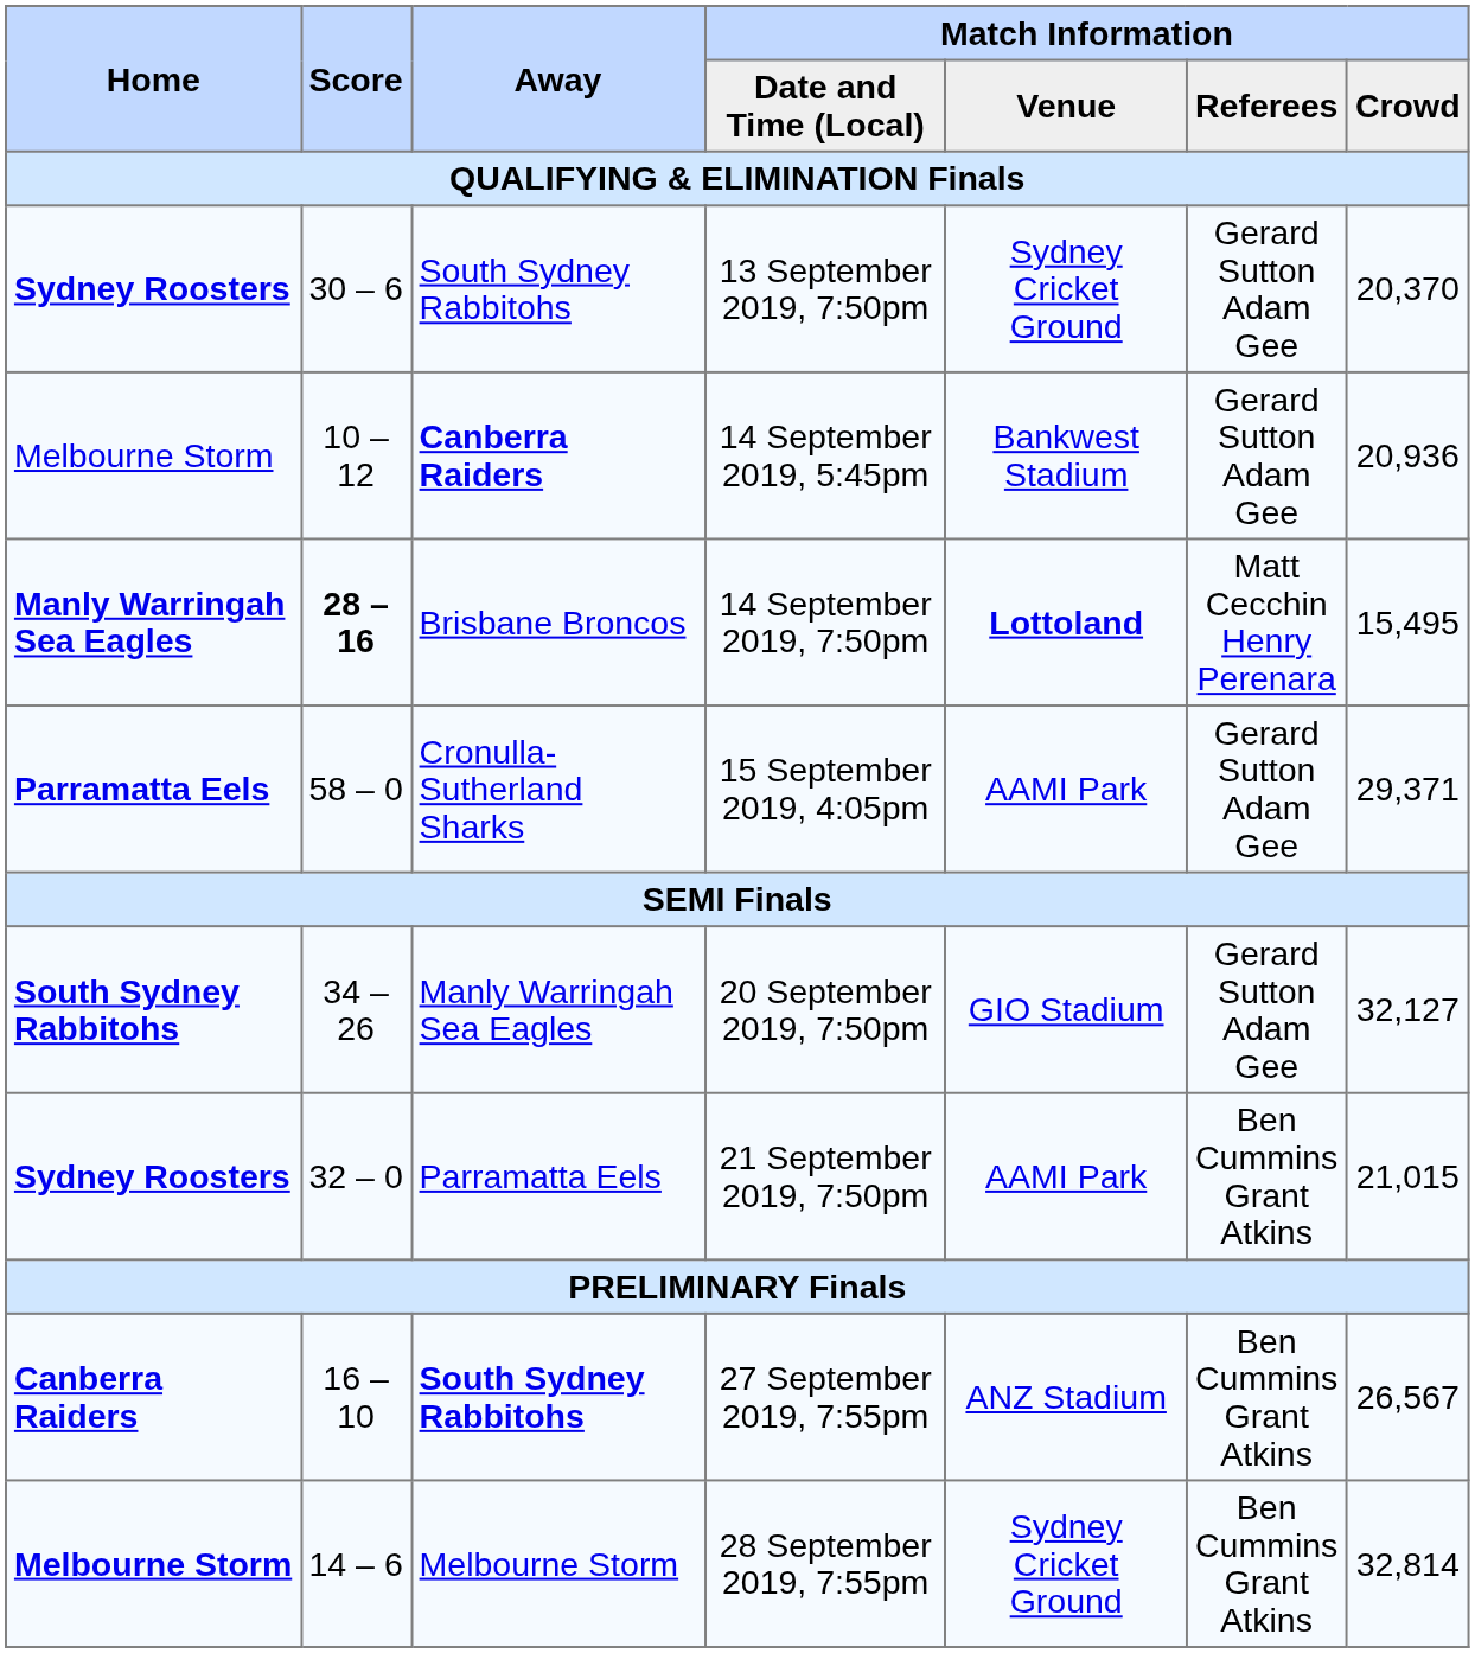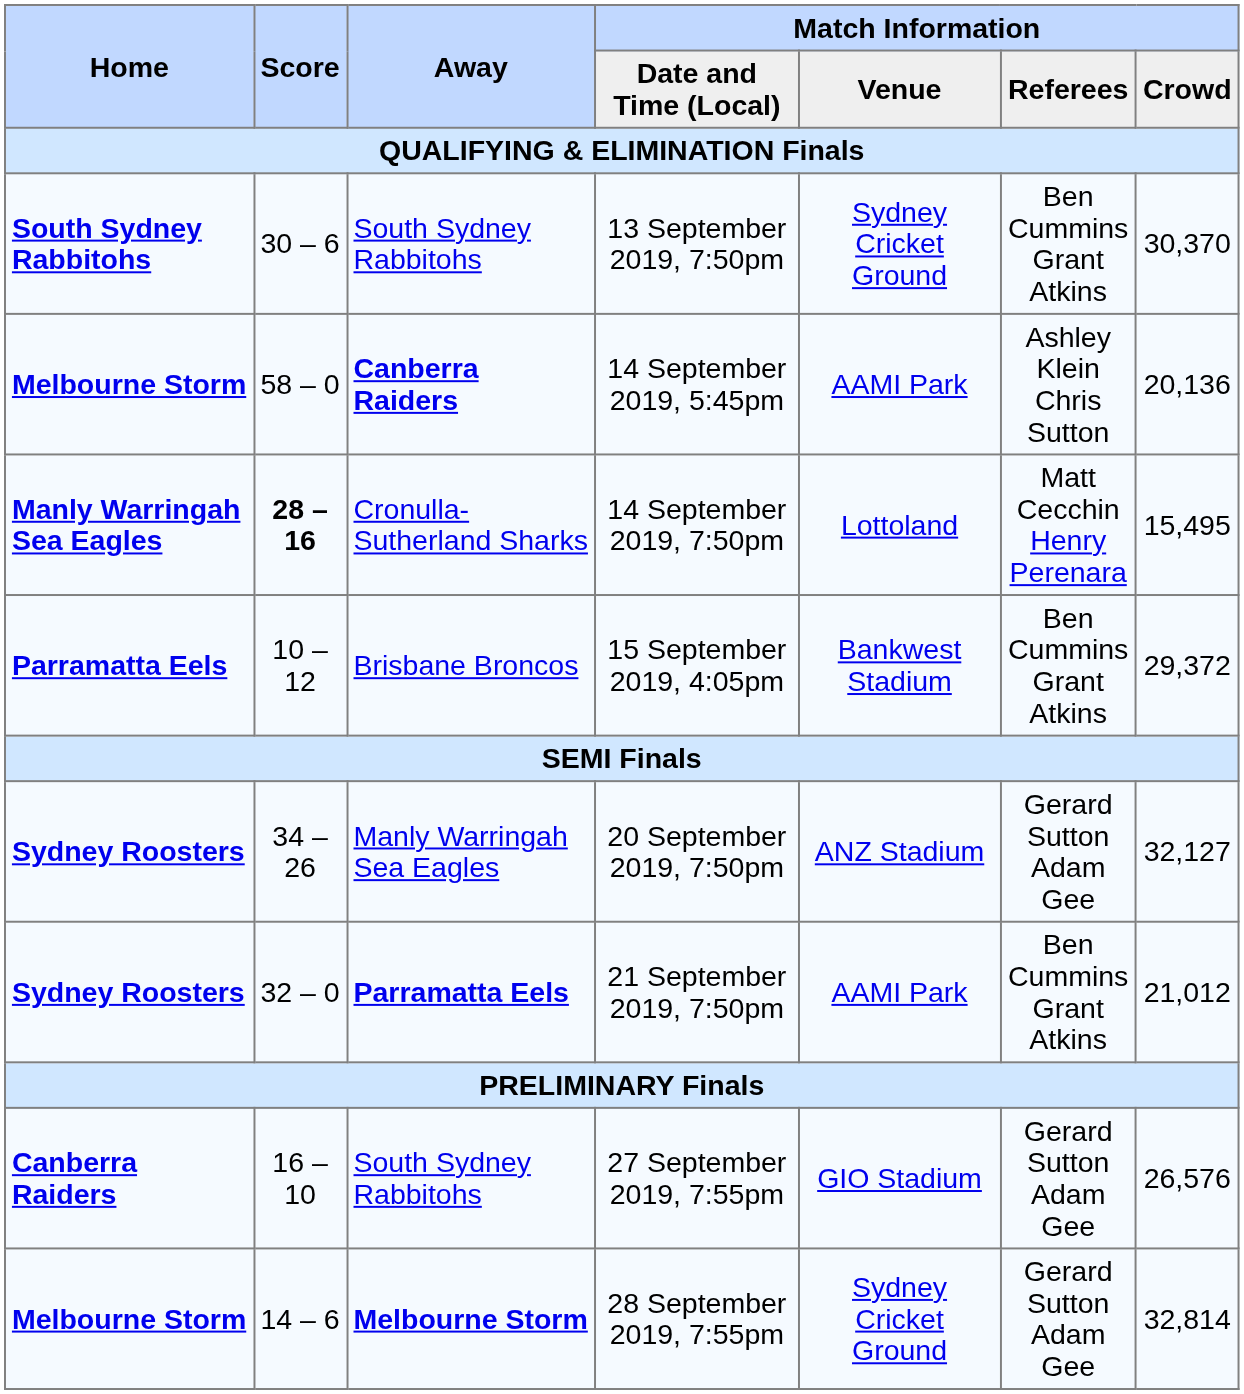 <table border="1" cellpadding="3" cellspacing="0" style="border-collapse:collapse; font-size:90%; text-align:center; width:100%;">
 <tr style="background:#c1d8ff;">
 <th rowspan="2" style="width:21%;">Home</th>
 <th rowspan="2" style="width:6%;">Score</th>
 <th rowspan="2" style="width:21%;">Away</th>
 <th colspan=6>Match Information</th>
 </tr>
 <tr style="background:#efefef;">
 <th width=17%>Date and Time (Local)</th>
 <th width=17%>Venue</th>
 <th width=11%>Referees</th>
 <th width=7%>Crowd</th>
 </tr>
 <tr style="background:#d0e7ff;">
 <td colspan=7><strong>QUALIFYING & ELIMINATION Finals</strong></td>
 </tr>
 <tr style="background:#f5faff;">
-<td align=left> <strong><a href='#'>Sydney Roosters</a></strong></td>
+<td align=left> <strong><a href='#'>South Sydney Rabbitohs</a></strong></td>
 <td>30 – 6</td>
 <td align=left> <a href='#'>South Sydney Rabbitohs</a></td>
 <td>13 September 2019, 7:50pm</td>
 <td><a href='#'>Sydney Cricket Ground</a></td>
-<td>Gerard Sutton<br>Adam Gee</td>
-<td>20,370</td>
+<td>Ben Cummins<br>Grant Atkins</td>
+<td>30,370</td>
 </tr>
 <tr style="background:#f5faff;">
-<td align=left> <a href='#'>Melbourne Storm</a></td>
-<td>10 – 12</td>
+<td align=left><strong> <a href='#'>Melbourne Storm</a></strong></td>
+<td>58 – 0</td>
 <td align=left> <strong><a href='#'>Canberra Raiders</a></strong></td>
 <td>14 September 2019, 5:45pm</td>
-<td><a href='#'>Bankwest Stadium</a></td>
-<td>Gerard Sutton<br>Adam Gee</td>
-<td>20,936</td>
+<td><a href='#'>AAMI Park</a></td>
+<td>Ashley Klein<br>Chris Sutton</td>
+<td>20,136</td>
 </tr>
 <tr style="background:#f5faff;">
 <td align=left> <strong><a href='#'>Manly Warringah Sea Eagles</a></strong></td>
 <td><strong>28 – 16</strong></td>
-<td align=left> <a href='#'>Brisbane Broncos</a></td>
+<td align=left> <a href='#'>Cronulla-Sutherland Sharks</a></td>
 <td>14 September 2019, 7:50pm</td>
-<td><strong><a href='#'>Lottoland</a></strong></td>
+<td><a href='#'>Lottoland</a></td>
 <td>Matt Cecchin<br><a href='#'>Henry Perenara</a></td>
 <td>15,495</td>
 </tr>
 <tr style="background:#f5faff;">
 <td align=left> <strong><a href='#'>Parramatta Eels</a></strong></td>
-<td>58 – 0</td>
-<td align=left> <a href='#'>Cronulla-Sutherland Sharks</a></td>
+<td>10 – 12</td>
+<td align=left> <a href='#'>Brisbane Broncos</a></td>
 <td>15 September 2019, 4:05pm</td>
-<td><a href='#'>AAMI Park</a></td>
-<td>Gerard Sutton<br>Adam Gee</td>
-<td>29,371</td>
+<td><a href='#'>Bankwest Stadium</a></td>
+<td>Ben Cummins<br>Grant Atkins</td>
+<td>29,372</td>
 </tr>
 <tr style="background:#d0e7ff;">
 <td colspan=7><strong>SEMI Finals</strong></td>
 </tr>
 <tr style="background:#f5faff;">
-<td align=left> <strong><a href='#'>South Sydney Rabbitohs</a></strong></td>
+<td align=left> <strong><a href='#'>Sydney Roosters</a></strong></td>
 <td>34 – 26</td>
 <td align=left> <a href='#'>Manly Warringah Sea Eagles</a></td>
 <td>20 September 2019, 7:50pm</td>
-<td><a href='#'>GIO Stadium</a></td>
+<td><a href='#'>ANZ Stadium</a></td>
 <td>Gerard Sutton<br>Adam Gee</td>
 <td>32,127</td>
 </tr>
 <tr style="background:#f5faff;">
 <td align=left> <strong><a href='#'>Sydney Roosters</a></strong></td>
 <td>32 – 0</td>
-<td align=left> <a href='#'>Parramatta Eels</a></td>
+<td align=left><strong> <a href='#'>Parramatta Eels</a></strong></td>
 <td>21 September 2019, 7:50pm</td>
 <td><a href='#'>AAMI Park</a></td>
 <td>Ben Cummins<br>Grant Atkins</td>
-<td>21,015</td>
+<td>21,012</td>
 </tr>
 <tr style="background:#d0e7ff;">
 <td colspan=7><strong>PRELIMINARY Finals</strong></td>
 </tr>
 <tr style="background:#f5faff;">
 <td align=left> <strong><a href='#'>Canberra Raiders</a></strong></td>
 <td>16 – 10</td>
-<td align=left><strong> <a href='#'>South Sydney Rabbitohs</a></strong></td>
+<td align=left> <a href='#'>South Sydney Rabbitohs</a></td>
 <td>27 September 2019, 7:55pm</td>
-<td><a href='#'>ANZ Stadium</a></td>
-<td>Ben Cummins<br>Grant Atkins</td>
-<td>26,567</td>
+<td><a href='#'>GIO Stadium</a></td>
+<td>Gerard Sutton<br>Adam Gee</td>
+<td>26,576</td>
 </tr>
 <tr style="background:#f5faff;">
 <td align=left> <strong><a href='#'>Melbourne Storm</a></strong></td>
 <td>14 – 6</td>
-<td align=left> <a href='#'>Melbourne Storm</a></td>
+<td align=left><strong> <a href='#'>Melbourne Storm</a></strong></td>
 <td>28 September 2019, 7:55pm</td>
 <td><a href='#'>Sydney Cricket Ground</a></td>
-<td>Ben Cummins<br>Grant Atkins</td>
+<td>Gerard Sutton<br>Adam Gee</td>
 <td>32,814</td>
 </tr>
 </table>
